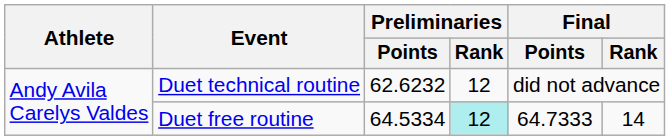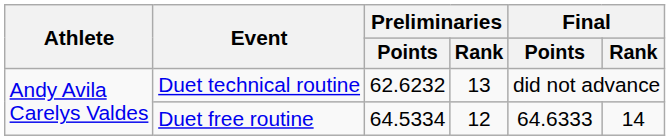 <table class="wikitable" style="font-size:90%">
 <tr>
 <th rowspan="2">Athlete</th>
 <th rowspan="2">Event</th>
 <th colspan="2">Preliminaries</th>
 <th colspan="2">Final</th>
 </tr>
 <tr style="font-size:95%">
 <th>Points</th>
 <th>Rank</th>
 <th>Points</th>
 <th>Rank</th>
 </tr>
 <tr align="center">
 <td align="left" rowspan=2><a href='#'>Andy Avila</a><br><a href='#'>Carelys Valdes</a></td>
 <td align="left"><a href='#'>Duet technical routine</a></td>
 <td>62.6232</td>
-<td>12</td>
+<td>13</td>
 <td colspan=2>did not advance</td>
 </tr>
 <tr align="center">
 <td align="left"><a href='#'>Duet free routine</a></td>
 <td>64.5334</td>
-<td style="background: paleturquoise;">12</td>
-<td>64.7333</td>
+<td>12</td>
+<td>64.6333</td>
 <td>14</td>
 </tr>
 </table>
